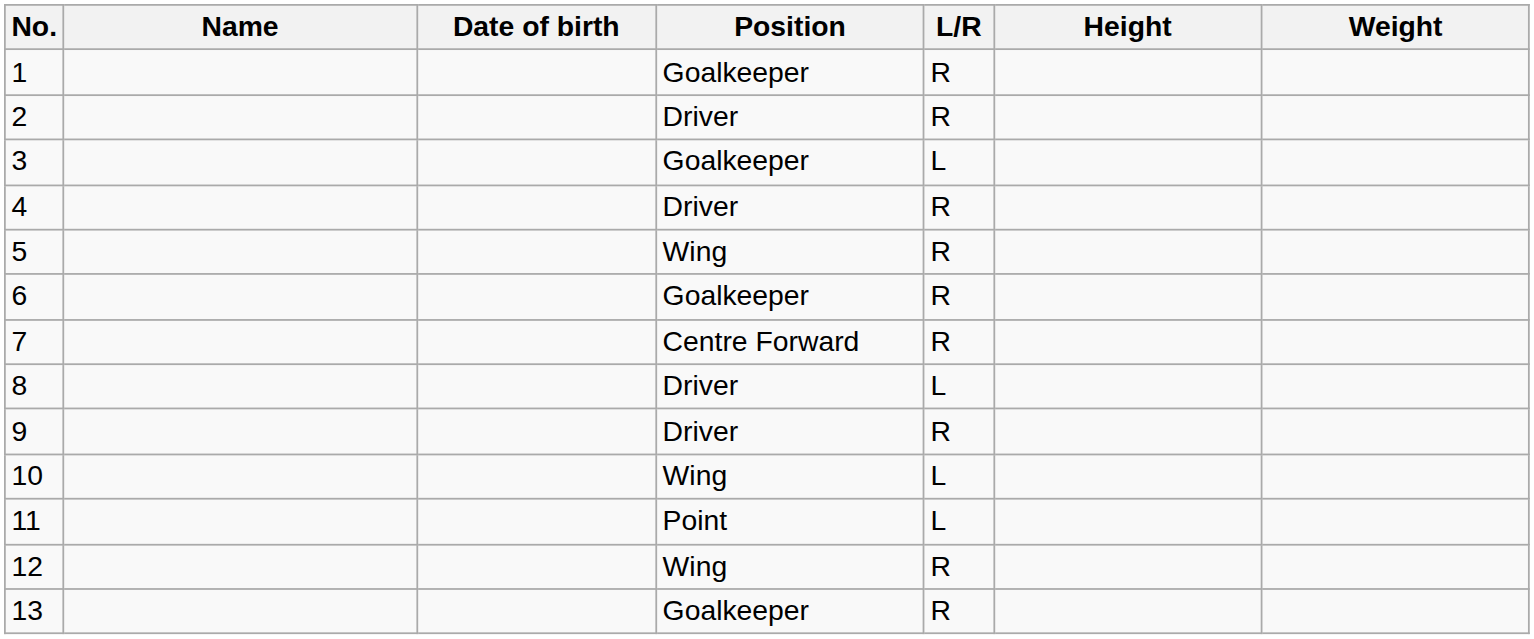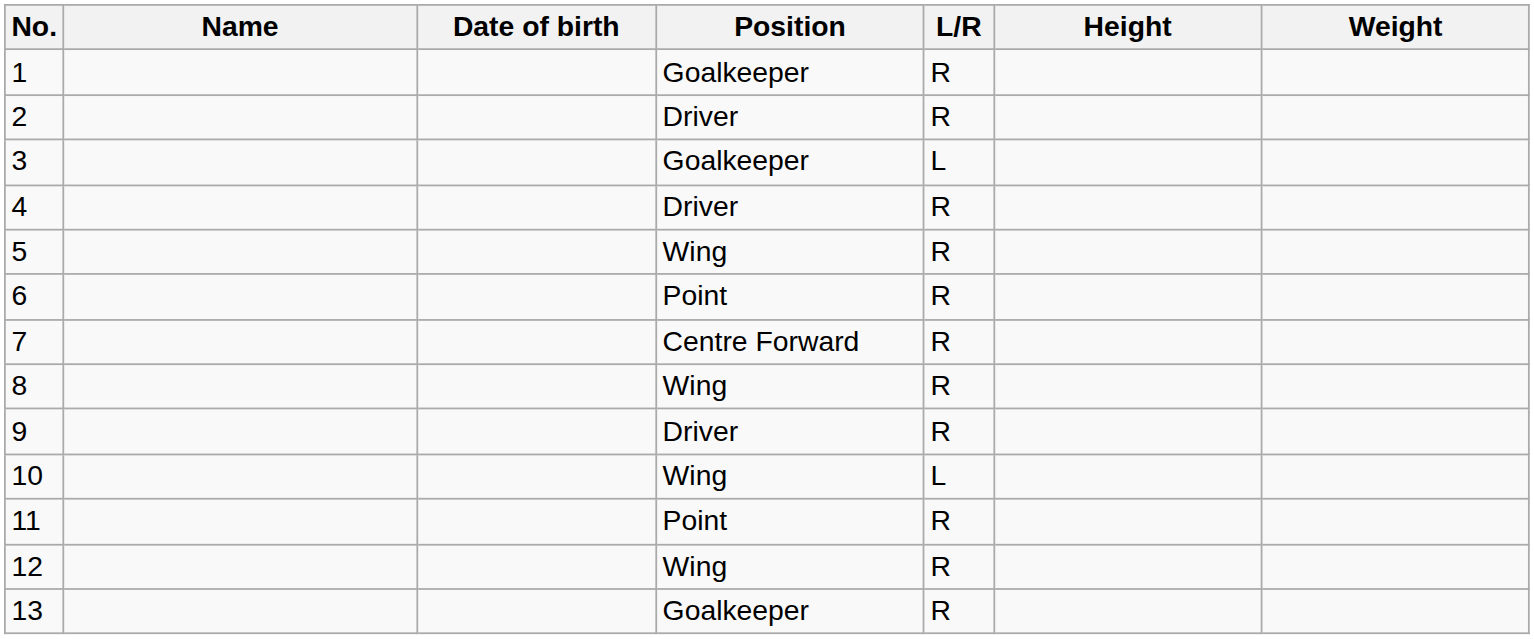 <table class=wikitable sortable style=font-size:100%; text-align:center;>
 <tr>
 <th>No.</th>
 <th style=width:12em>Name</th>
 <th style=width:8em>Date of birth</th>
 <th style=width:9em>Position</th>
 <th style=width:2em>L/R</th>
 <th style=width:9em>Height</th>
 <th style=width:9em>Weight</th>
 </tr>
 <tr>
 <td>1</td>
 <td align=left></td>
 <td align=right></td>
 <td>Goalkeeper</td>
 <td>R</td>
 <td></td>
 <td></td>
 </tr>
 <tr>
 <td>2</td>
 <td align=left></td>
 <td align=right></td>
 <td>Driver</td>
 <td>R</td>
 <td></td>
 <td></td>
 </tr>
 <tr>
 <td>3</td>
 <td align=left></td>
 <td align=right></td>
 <td>Goalkeeper</td>
 <td>L</td>
 <td></td>
 <td></td>
 </tr>
 <tr>
 <td>4</td>
 <td align=left></td>
 <td align=right></td>
 <td>Driver</td>
 <td>R</td>
 <td></td>
 <td></td>
 </tr>
 <tr>
 <td>5</td>
 <td align=left></td>
 <td align=right></td>
 <td>Wing</td>
 <td>R</td>
 <td></td>
 <td></td>
 </tr>
 <tr>
 <td>6</td>
 <td align=left></td>
 <td align=right></td>
-<td>Goalkeeper</td>
+<td>Point</td>
 <td>R</td>
 <td></td>
 <td></td>
 </tr>
 <tr>
 <td>7</td>
 <td align=left></td>
 <td align=right></td>
 <td>Centre Forward</td>
 <td>R</td>
 <td></td>
 <td></td>
 </tr>
 <tr>
 <td>8</td>
 <td align=left></td>
 <td align=right></td>
-<td>Driver</td>
-<td>L</td>
+<td>Wing</td>
+<td>R</td>
 <td></td>
 <td></td>
 </tr>
 <tr>
 <td>9</td>
 <td align=left></td>
 <td align=right></td>
 <td>Driver</td>
 <td>R</td>
 <td></td>
 <td></td>
 </tr>
 <tr>
 <td>10</td>
 <td align=left></td>
 <td align=right></td>
 <td>Wing</td>
 <td>L</td>
 <td></td>
 <td></td>
 </tr>
 <tr>
 <td>11</td>
 <td align=left></td>
 <td align=right></td>
 <td>Point</td>
-<td>L</td>
+<td>R</td>
 <td></td>
 <td></td>
 </tr>
 <tr>
 <td>12</td>
 <td align=left></td>
 <td align=right></td>
 <td>Wing</td>
 <td>R</td>
 <td></td>
 <td></td>
 </tr>
 <tr>
 <td>13</td>
 <td align=left></td>
 <td align=right></td>
 <td>Goalkeeper</td>
 <td>R</td>
 <td></td>
 <td></td>
 </tr>
 </table>
